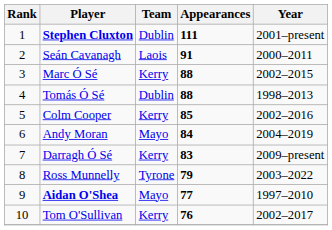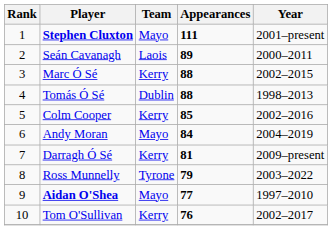 <table class="wikitable sortable" style="text-align:center;">
 <tr>
 <th>Rank</th>
 <th>Player</th>
 <th>Team</th>
 <th>Appearances</th>
 <th>Year</th>
 </tr>
 <tr>
 <td>1</td>
 <td align="left"> <strong><a href='#'>Stephen Cluxton</a></strong></td>
-<td align="left"><a href='#'>Dublin</a></td>
+<td align="left"><a href='#'>Mayo</a></td>
 <td align="left"><strong>111</strong></td>
 <td align="left">2001–present</td>
 </tr>
 <tr>
 <td>2</td>
 <td align="left"> <a href='#'>Seán Cavanagh</a></td>
 <td align="left"><a href='#'>Laois</a></td>
-<td align="left"><strong>91</strong></td>
+<td align="left"><strong>89</strong></td>
 <td align="left">2000–2011</td>
 </tr>
 <tr>
 <td>3</td>
 <td align="left"> <a href='#'>Marc Ó Sé</a></td>
 <td align="left"><a href='#'>Kerry</a></td>
 <td align="left"><strong>88</strong></td>
 <td align="left">2002–2015</td>
 </tr>
 <tr>
 <td>4</td>
 <td align="left"> <a href='#'>Tomás Ó Sé</a></td>
 <td align="left"><a href='#'>Dublin</a></td>
 <td align="left"><strong>88</strong></td>
 <td align="left">1998–2013</td>
 </tr>
 <tr>
 <td>5</td>
 <td align="left"> <a href='#'>Colm Cooper</a></td>
 <td align="left"><a href='#'>Kerry</a></td>
 <td align="left"><strong>85</strong></td>
 <td align="left">2002–2016</td>
 </tr>
 <tr>
 <td>6</td>
 <td align="left"> <a href='#'>Andy Moran</a></td>
 <td align="left"><a href='#'>Mayo</a></td>
 <td align="left"><strong>84</strong></td>
 <td align="left">2004–2019</td>
 </tr>
 <tr>
 <td>7</td>
 <td align="left"> <a href='#'>Darragh Ó Sé</a></td>
 <td align="left"><a href='#'>Kerry</a></td>
-<td align="left"><strong>83</strong></td>
+<td align="left"><strong>81</strong></td>
 <td align="left">2009–present</td>
 </tr>
 <tr>
 <td>8</td>
 <td align="left"> <a href='#'>Ross Munnelly</a></td>
 <td align="left"><a href='#'>Tyrone</a></td>
 <td align="left"><strong>79</strong></td>
 <td align="left">2003–2022</td>
 </tr>
 <tr>
 <td>9</td>
 <td align="left"> <strong><a href='#'>Aidan O'Shea</a></strong></td>
 <td align="left"><a href='#'>Mayo</a></td>
 <td align="left"><strong>77</strong></td>
 <td align="left">1997–2010</td>
 </tr>
 <tr>
 <td>10</td>
 <td align="left"> <a href='#'>Tom O'Sullivan</a></td>
 <td align="left"><a href='#'>Kerry</a></td>
 <td align="left"><strong>76</strong></td>
 <td align="left">2002–2017</td>
 </tr>
 <tr>
 </tr>
 </table>
